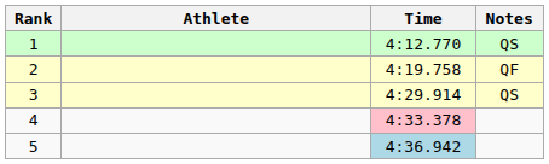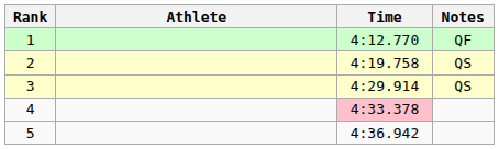 <table class=wikitable style="text-align:center">
 <tr>
 <th width=40>Rank</th>
 <th width=250>Athlete</th>
 <th width=80>Time</th>
 <th width=50>Notes</th>
 </tr>
 <tr bgcolor="ccffcc">
 <td>1</td>
 <td align=left></td>
 <td>4:12.770</td>
-<td>QS</td>
+<td>QF</td>
 </tr>
 <tr bgcolor="#ffffcc">
 <td>2</td>
 <td align=left></td>
 <td>4:19.758</td>
-<td>QF</td>
+<td>QS</td>
 </tr>
 <tr bgcolor="#ffffcc">
 <td>3</td>
 <td align=left></td>
 <td>4:29.914</td>
 <td>QS</td>
 </tr>
 <tr>
 <td>4</td>
 <td align=left></td>
 <td style="background: pink;">4:33.378</td>
 <td></td>
 </tr>
 <tr>
 <td>5</td>
 <td align=left></td>
-<td style="background: lightblue;">4:36.942</td>
+<td>4:36.942</td>
 <td></td>
 </tr>
 </table>
